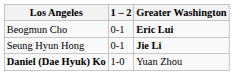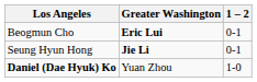 <table class="wikitable">
 <tr>
 <th>Los Angeles</th>
+<th>Greater Washington</th>
 <th>1 – 2</th>
-<th>Greater Washington</th>
 </tr>
 <tr>
 <td>Beogmun Cho</td>
+<td><strong>Eric Lui</strong></td>
 <td>0-1</td>
-<td><strong>Eric Lui</strong></td>
 </tr>
 <tr>
 <td>Seung Hyun Hong</td>
+<td><strong>Jie Li</strong></td>
 <td>0-1</td>
-<td><strong>Jie Li</strong></td>
 </tr>
 <tr>
 <td><strong>Daniel (Dae Hyuk) Ko</strong></td>
+<td>Yuan Zhou</td>
 <td>1-0</td>
-<td>Yuan Zhou</td>
 </tr>
 </table>
